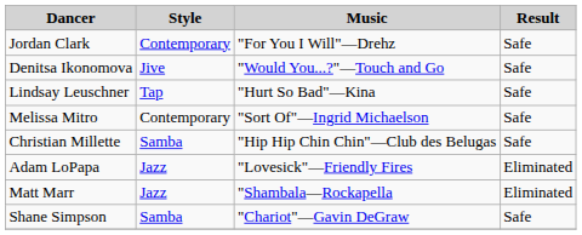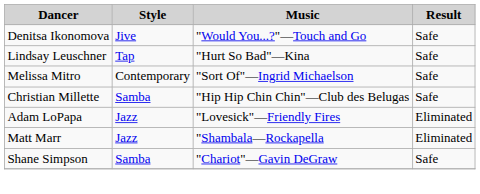 <table class="wikitable">
 <tr align="center" bgcolor="lightgrey">
 <td><strong>Dancer</strong></td>
 <td><strong>Style</strong></td>
 <td><strong>Music</strong></td>
 <td><strong>Result</strong></td>
-</tr>
-<tr>
-<td>Jordan Clark</td>
-<td><a href='#'>Contemporary</a></td>
-<td>"For You I Will"—Drehz</td>
-<td>Safe</td>
 </tr>
 <tr>
 <td>Denitsa Ikonomova</td>
 <td><a href='#'>Jive</a></td>
 <td>"<a href='#'>Would You...?</a>"—<a href='#'>Touch and Go</a></td>
 <td>Safe</td>
 </tr>
 <tr>
 <td>Lindsay Leuschner</td>
 <td><a href='#'>Tap</a></td>
 <td>"Hurt So Bad"—Kina</td>
 <td>Safe</td>
 </tr>
 <tr>
 <td>Melissa Mitro</td>
 <td>Contemporary</td>
 <td>"Sort Of"—<a href='#'>Ingrid Michaelson</a></td>
 <td>Safe</td>
 </tr>
 <tr>
 <td>Christian Millette</td>
 <td><a href='#'>Samba</a></td>
 <td>"Hip Hip Chin Chin"—Club des Belugas</td>
 <td>Safe</td>
 </tr>
 <tr>
 <td>Adam LoPapa</td>
 <td><a href='#'>Jazz</a></td>
 <td>"Lovesick"—<a href='#'>Friendly Fires</a></td>
 <td>Eliminated</td>
 </tr>
 <tr>
 <td>Matt Marr</td>
 <td><a href='#'>Jazz</a></td>
 <td>"<a href='#'>Shambala</a>—<a href='#'>Rockapella</a></td>
 <td>Eliminated</td>
 </tr>
 <tr>
 <td>Shane Simpson</td>
 <td><a href='#'>Samba</a></td>
 <td>"<a href='#'>Chariot</a>"—<a href='#'>Gavin DeGraw</a></td>
 <td>Safe</td>
 </tr>
 <tr>
 </tr>
 </table>
